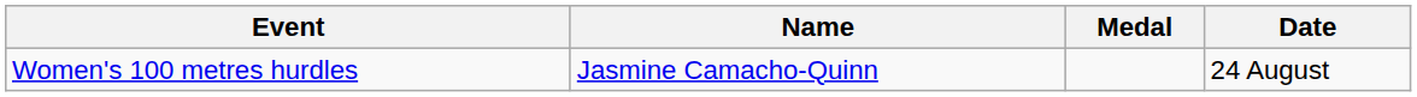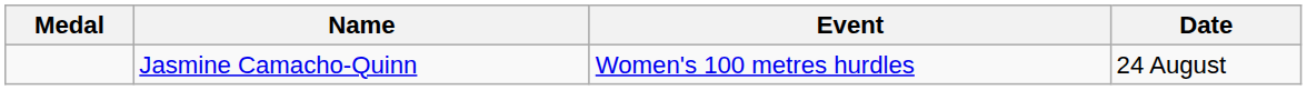 <table class="wikitable" style="font-size:90%" width=60%>
 <tr>
+<th>Medal</th>
+<th>Name</th>
 <th>Event</th>
-<th>Name</th>
-<th>Medal</th>
 <th>Date</th>
 </tr>
 <tr>
+<td></td>
+<td><a href='#'>Jasmine Camacho-Quinn</a></td>
 <td><a href='#'>Women's 100 metres hurdles</a></td>
-<td><a href='#'>Jasmine Camacho-Quinn</a></td>
-<td></td>
 <td>24 August</td>
 </tr>
 </table>
